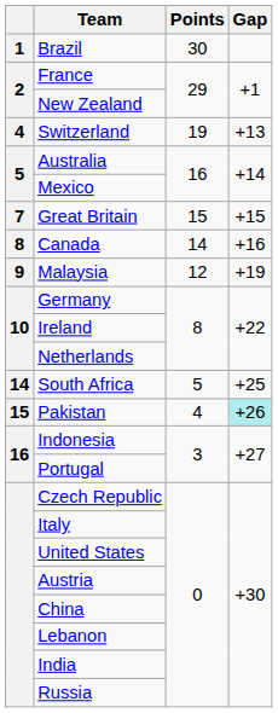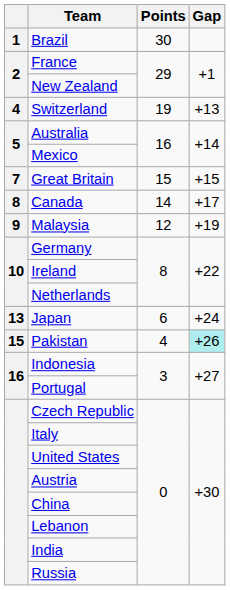 <table class="wikitable" style="font-size:90%; text-align:center">
 <tr>
 <th></th>
 <th>Team</th>
 <th>Points</th>
 <th>Gap</th>
 </tr>
 <tr>
 <th>1</th>
 <td align=left> <a href='#'>Brazil</a></td>
 <td>30</td>
 <td></td>
 </tr>
 <tr>
 <th rowspan=2>2</th>
 <td align=left> <a href='#'>France</a></td>
 <td rowspan=2>29</td>
 <td rowspan=2>+1</td>
 </tr>
 <tr>
 <td align=left> <a href='#'>New Zealand</a></td>
 </tr>
 <tr>
 <th>4</th>
 <td align=left> <a href='#'>Switzerland</a></td>
 <td>19</td>
 <td>+13</td>
 </tr>
 <tr>
 <th rowspan=2>5</th>
 <td align=left> <a href='#'>Australia</a></td>
 <td rowspan=2>16</td>
 <td rowspan=2>+14</td>
 </tr>
 <tr>
 <td align=left> <a href='#'>Mexico</a></td>
 </tr>
 <tr>
 <th>7</th>
 <td align=left> <a href='#'>Great Britain</a></td>
 <td>15</td>
 <td>+15</td>
 </tr>
 <tr>
 <th>8</th>
 <td align=left> <a href='#'>Canada</a></td>
 <td>14</td>
-<td>+16</td>
+<td>+17</td>
 </tr>
 <tr>
 <th>9</th>
 <td align=left> <a href='#'>Malaysia</a></td>
 <td>12</td>
 <td>+19</td>
 </tr>
 <tr>
 <th rowspan=3>10</th>
 <td align=left> <a href='#'>Germany</a></td>
 <td rowspan=3>8</td>
 <td rowspan=3>+22</td>
 </tr>
 <tr>
 <td align=left> <a href='#'>Ireland</a></td>
 </tr>
 <tr>
 <td align=left> <a href='#'>Netherlands</a></td>
 </tr>
 <tr>
-<th>14</th>
-<td align=left> <a href='#'>South Africa</a></td>
-<td>5</td>
-<td>+25</td>
+<th>13</th>
+<td align=left> <a href='#'>Japan</a></td>
+<td>6</td>
+<td>+24</td>
 </tr>
 <tr>
 <th>15</th>
 <td align=left> <a href='#'>Pakistan</a></td>
 <td>4</td>
 <td style="background: paleturquoise;">+26</td>
 </tr>
 <tr>
 <th rowspan=2>16</th>
 <td align=left> <a href='#'>Indonesia</a></td>
 <td rowspan=2>3</td>
 <td rowspan=2>+27</td>
 </tr>
 <tr>
 <td align=left> <a href='#'>Portugal</a></td>
 </tr>
 <tr>
 <th rowspan=8></th>
 <td align=left> <a href='#'>Czech Republic</a></td>
 <td rowspan=8>0</td>
 <td rowspan=8>+30</td>
 </tr>
 <tr>
 <td align=left> <a href='#'>Italy</a></td>
 </tr>
 <tr>
 <td align=left> <a href='#'>United States</a></td>
 </tr>
 <tr>
 <td align=left> <a href='#'>Austria</a></td>
 </tr>
 <tr>
 <td align=left> <a href='#'>China</a></td>
 </tr>
 <tr>
 <td align=left> <a href='#'>Lebanon</a></td>
 </tr>
 <tr>
 <td align=left> <a href='#'>India</a></td>
 </tr>
 <tr>
 <td align=left> <a href='#'>Russia</a></td>
 </tr>
 </table>
